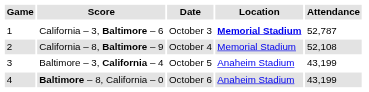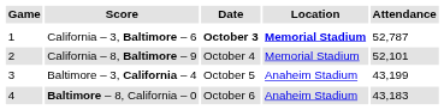 <table border="0" cellspacing="3" cellpadding="3">
 <tr style="background: #e3e3e3;">
 <th>Game</th>
 <th>Score</th>
 <th>Date</th>
 <th>Location</th>
 <th>Attendance</th>
 </tr>
 <tr style="background: #e3e3e3;">
 </tr>
 <tr>
 <td>1</td>
 <td>California – 3, <strong>Baltimore</strong> – 6</td>
-<td>October 3</td>
+<td><strong>October 3</strong></td>
 <td><strong><a href='#'>Memorial Stadium</a></strong></td>
 <td>52,787</td>
 </tr>
 <tr style="background: #e3e3e3;">
 <td>2</td>
 <td>California – 8, <strong>Baltimore</strong> – 9</td>
 <td>October 4</td>
 <td><a href='#'>Memorial Stadium</a></td>
-<td>52,108</td>
+<td>52,101</td>
 </tr>
 <tr>
 <td>3</td>
 <td>Baltimore – 3, <strong>California</strong> – 4</td>
 <td>October 5</td>
 <td><a href='#'>Anaheim Stadium</a></td>
 <td>43,199</td>
 </tr>
 <tr style="background: #e3e3e3;">
 <td>4</td>
 <td><strong>Baltimore</strong> – 8, California – 0</td>
 <td>October 6</td>
 <td><a href='#'>Anaheim Stadium</a></td>
-<td>43,199</td>
+<td>43,183</td>
 </tr>
 </table>
